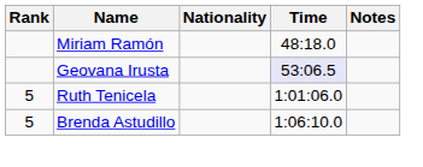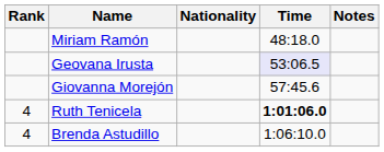 <table class="wikitable sortable" style="text-align:center">
 <tr>
 <th>Rank</th>
 <th>Name</th>
 <th>Nationality</th>
 <th>Time</th>
 <th>Notes</th>
 </tr>
 <tr>
 <td></td>
 <td align=left><a href='#'>Miriam Ramón</a></td>
 <td align=left></td>
 <td>48:18.0</td>
 <td></td>
 </tr>
 <tr>
 <td></td>
 <td align=left><a href='#'>Geovana Irusta</a></td>
 <td align=left></td>
 <td style="background: lavender;">53:06.5</td>
 <td></td>
 </tr>
 <tr>
-<td>5</td>
-<td align=left><a href='#'>Ruth Tenicela</a></td>
+<td></td>
+<td align=left><a href='#'>Giovanna Morejón</a></td>
 <td align=left></td>
-<td>1:01:06.0</td>
+<td>57:45.6</td>
 <td></td>
 </tr>
 <tr>
-<td>5</td>
+<td>4</td>
+<td align=left><a href='#'>Ruth Tenicela</a></td>
+<td align=left></td>
+<td><strong>1:01:06.0</strong></td>
+<td></td>
+</tr>
+<tr>
+<td>4</td>
 <td align=left><a href='#'>Brenda Astudillo</a></td>
 <td align=left></td>
 <td>1:06:10.0</td>
 <td></td>
 </tr>
 </table>
